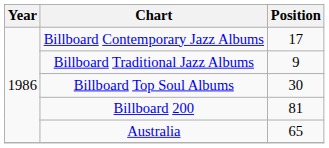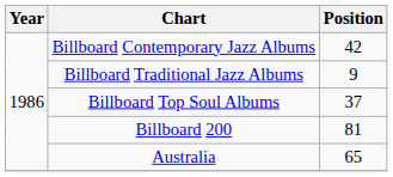 <table class="wikitable sortable plainrowheaders" style="text-align:center">
 <tr>
 <th scope="col">Year</th>
 <th scope="col">Chart</th>
 <th scope="col">Position</th>
 </tr>
 <tr>
 <td rowspan="5">1986</td>
 <td><a href='#'>Billboard</a> <a href='#'>Contemporary Jazz Albums</a></td>
-<td>17</td>
+<td>42</td>
 </tr>
 <tr>
 <td><a href='#'>Billboard</a> <a href='#'>Traditional Jazz Albums</a></td>
 <td>9</td>
 </tr>
 <tr>
 <td><a href='#'>Billboard</a> <a href='#'>Top Soul Albums</a></td>
-<td>30</td>
+<td>37</td>
 </tr>
 <tr>
 <td><a href='#'>Billboard</a> <a href='#'>200</a></td>
 <td>81</td>
 </tr>
 <tr>
 <td><a href='#'>Australia</a></td>
 <td>65</td>
 </tr>
 <tr>
 </tr>
 </table>
